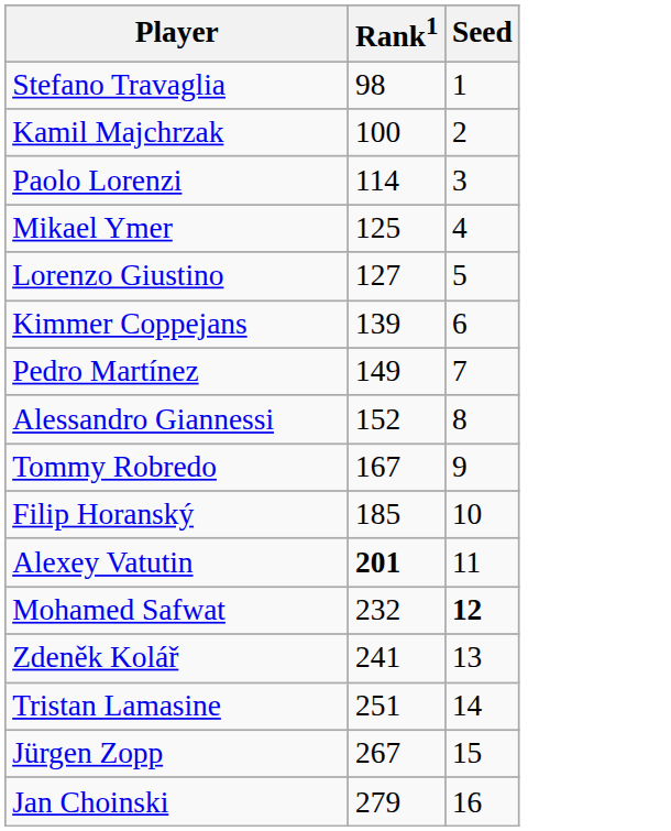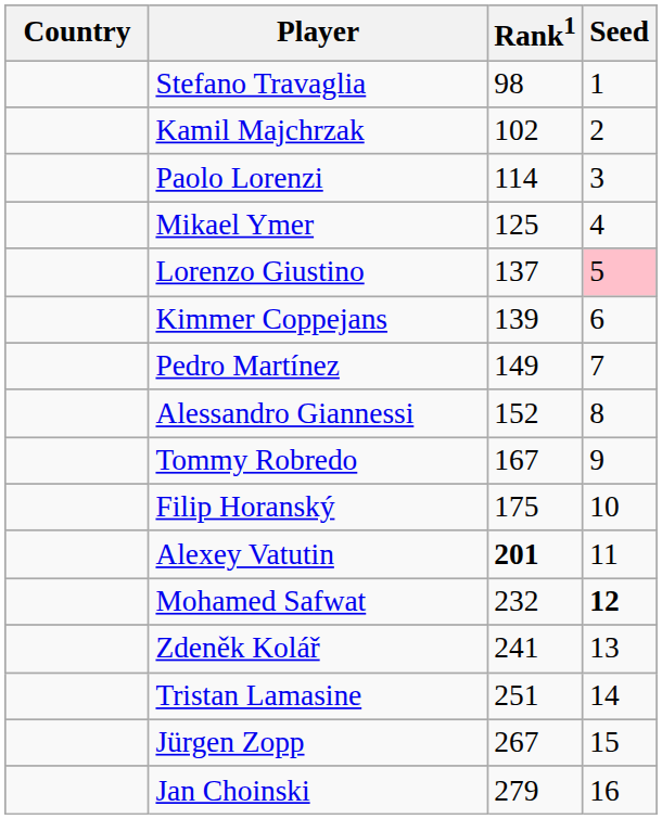 <table class="sortable wikitable">
 <tr>
+<th width="70">Country</th>
 <th width="175">Player</th>
 <th>Rank<sup>1</sup></th>
 <th>Seed</th>
 </tr>
 <tr>
+<td></td>
 <td><a href='#'>Stefano Travaglia</a></td>
 <td>98</td>
 <td>1</td>
 </tr>
 <tr>
+<td></td>
 <td><a href='#'>Kamil Majchrzak</a></td>
-<td>100</td>
+<td>102</td>
 <td>2</td>
 </tr>
 <tr>
+<td></td>
 <td><a href='#'>Paolo Lorenzi</a></td>
 <td>114</td>
 <td>3</td>
 </tr>
 <tr>
+<td></td>
 <td><a href='#'>Mikael Ymer</a></td>
 <td>125</td>
 <td>4</td>
 </tr>
 <tr>
+<td></td>
 <td><a href='#'>Lorenzo Giustino</a></td>
-<td>127</td>
-<td>5</td>
+<td>137</td>
+<td style="background: pink;">5</td>
 </tr>
 <tr>
+<td></td>
 <td><a href='#'>Kimmer Coppejans</a></td>
 <td>139</td>
 <td>6</td>
 </tr>
 <tr>
+<td></td>
 <td><a href='#'>Pedro Martínez</a></td>
 <td>149</td>
 <td>7</td>
 </tr>
 <tr>
+<td></td>
 <td><a href='#'>Alessandro Giannessi</a></td>
 <td>152</td>
 <td>8</td>
 </tr>
 <tr>
+<td></td>
 <td><a href='#'>Tommy Robredo</a></td>
 <td>167</td>
 <td>9</td>
 </tr>
 <tr>
+<td></td>
 <td><a href='#'>Filip Horanský</a></td>
-<td>185</td>
+<td>175</td>
 <td>10</td>
 </tr>
 <tr>
+<td></td>
 <td><a href='#'>Alexey Vatutin</a></td>
 <td><strong>201</strong></td>
 <td>11</td>
 </tr>
 <tr>
+<td></td>
 <td><a href='#'>Mohamed Safwat</a></td>
 <td>232</td>
 <td><strong>12</strong></td>
 </tr>
 <tr>
+<td></td>
 <td><a href='#'>Zdeněk Kolář</a></td>
 <td>241</td>
 <td>13</td>
 </tr>
 <tr>
+<td></td>
 <td><a href='#'>Tristan Lamasine</a></td>
 <td>251</td>
 <td>14</td>
 </tr>
 <tr>
+<td></td>
 <td><a href='#'>Jürgen Zopp</a></td>
 <td>267</td>
 <td>15</td>
 </tr>
 <tr>
+<td></td>
 <td><a href='#'>Jan Choinski</a></td>
 <td>279</td>
 <td>16</td>
 </tr>
 </table>
